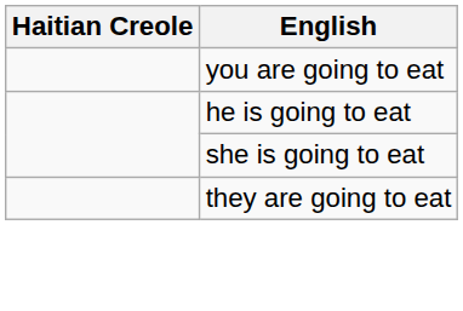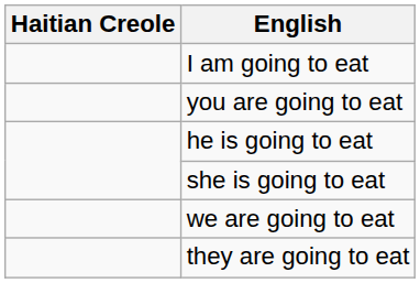 <table class="wikitable">
 <tr>
 <th scope="col">Haitian Creole</th>
 <th scope="col">English</th>
+</tr>
+<tr>
+<td></td>
+<td>I am going to eat</td>
 </tr>
 <tr>
 <td></td>
 <td>you are going to eat</td>
 </tr>
 <tr>
 <td rowspan="2"></td>
 <td>he is going to eat</td>
 </tr>
 <tr>
 <td>she is going to eat</td>
 </tr>
 <tr>
 <td></td>
+<td>we are going to eat</td>
+</tr>
+<tr>
+<td></td>
 <td>they are going to eat</td>
 </tr>
 </table>
